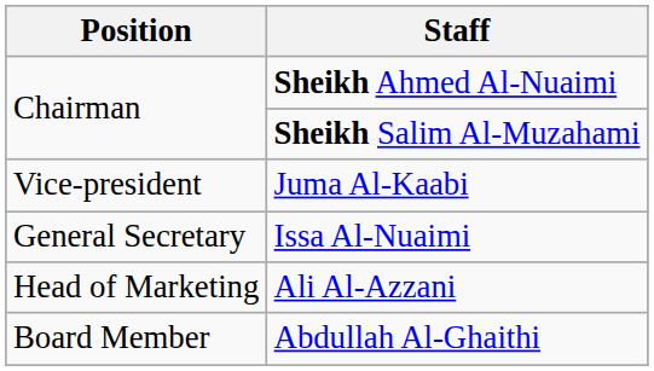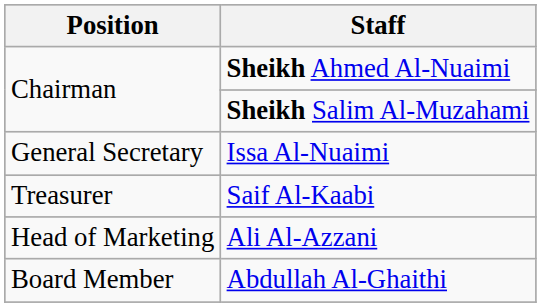 <table class=wikitable>
 <tr>
 <th>Position</th>
 <th>Staff</th>
 </tr>
 <tr>
 <td rowspan="2">Chairman</td>
 <td><strong>Sheikh</strong> <a href='#'>Ahmed Al-Nuaimi</a></td>
 </tr>
 <tr>
 <td><strong>Sheikh</strong> <a href='#'>Salim Al-Muzahami</a></td>
 </tr>
 <tr>
-<td>Vice-president</td>
-<td><a href='#'>Juma Al-Kaabi</a></td>
+<td>General Secretary</td>
+<td><a href='#'>Issa Al-Nuaimi</a></td>
 </tr>
 <tr>
-<td>General Secretary</td>
-<td><a href='#'>Issa Al-Nuaimi</a></td>
+<td>Treasurer</td>
+<td><a href='#'>Saif Al-Kaabi</a></td>
 </tr>
 <tr>
 <td>Head of Marketing</td>
 <td><a href='#'>Ali Al-Azzani</a></td>
 </tr>
 <tr>
 <td>Board Member</td>
 <td><a href='#'>Abdullah Al-Ghaithi</a></td>
 </tr>
 </table>
